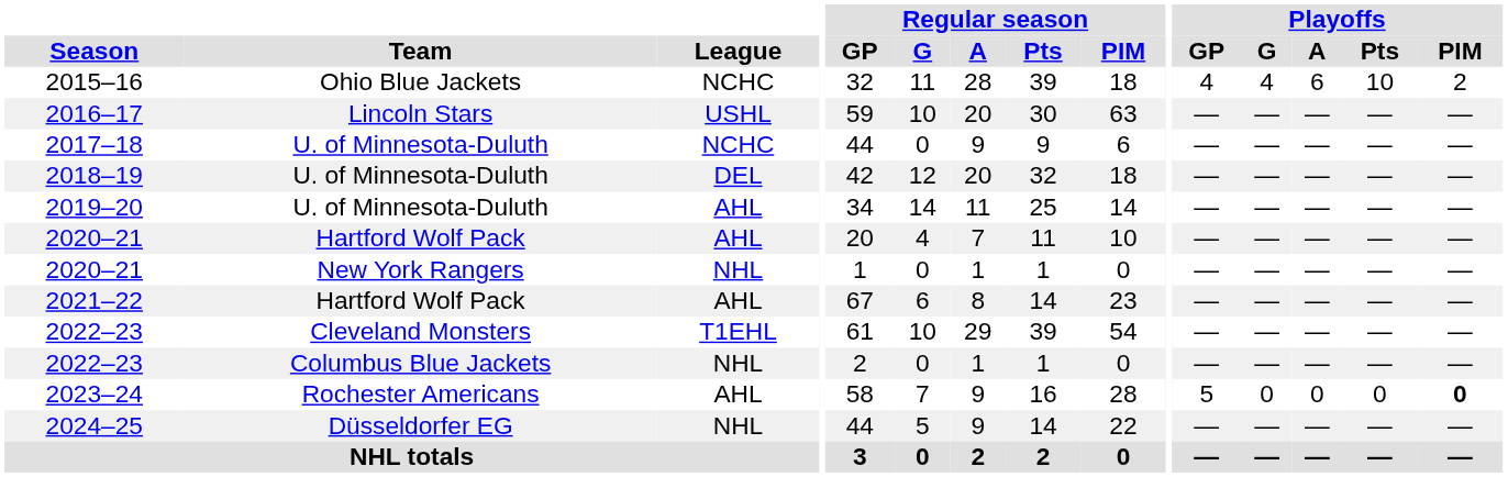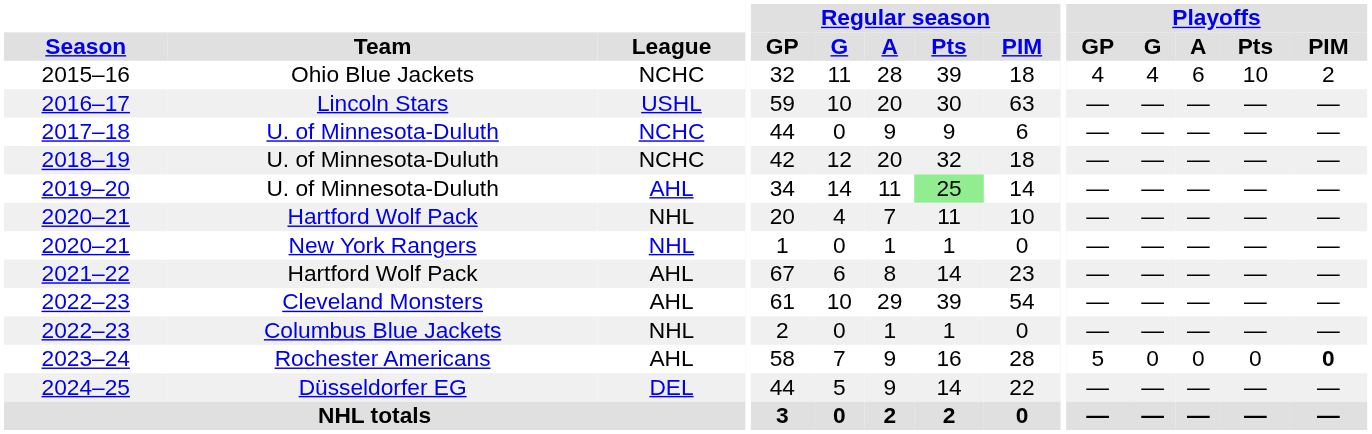 <table border="0" cellpadding="1" cellspacing="0" style="text-align:center; width:60em">
 <tr bgcolor="#e0e0e0">
 <th colspan="3" bgcolor="#ffffff"></th>
 <th rowspan="99" bgcolor="#ffffff"></th>
 <th colspan="5"><a href='#'>Regular season</a></th>
 <th rowspan="99" bgcolor="#ffffff"></th>
 <th colspan="5"><a href='#'>Playoffs</a></th>
 </tr>
 <tr bgcolor="#e0e0e0">
 <th><a href='#'>Season</a></th>
 <th>Team</th>
 <th>League</th>
 <th>GP</th>
 <th><a href='#'>G</a></th>
 <th><a href='#'>A</a></th>
 <th><a href='#'>Pts</a></th>
 <th><a href='#'>PIM</a></th>
 <th>GP</th>
 <th>G</th>
 <th>A</th>
 <th>Pts</th>
 <th>PIM</th>
 </tr>
 <tr>
 <td>2015–16</td>
 <td>Ohio Blue Jackets</td>
 <td>NCHC</td>
 <td>32</td>
 <td>11</td>
 <td>28</td>
 <td>39</td>
 <td>18</td>
 <td>4</td>
 <td>4</td>
 <td>6</td>
 <td>10</td>
 <td>2</td>
 </tr>
 <tr bgcolor="#f0f0f0">
 <td><a href='#'>2016–17</a></td>
 <td><a href='#'>Lincoln Stars</a></td>
 <td><a href='#'>USHL</a></td>
 <td>59</td>
 <td>10</td>
 <td>20</td>
 <td>30</td>
 <td>63</td>
 <td>—</td>
 <td>—</td>
 <td>—</td>
 <td>—</td>
 <td>—</td>
 </tr>
 <tr>
 <td><a href='#'>2017–18</a></td>
 <td><a href='#'>U. of Minnesota-Duluth</a></td>
 <td><a href='#'>NCHC</a></td>
 <td>44</td>
 <td>0</td>
 <td>9</td>
 <td>9</td>
 <td>6</td>
 <td>—</td>
 <td>—</td>
 <td>—</td>
 <td>—</td>
 <td>—</td>
 </tr>
 <tr bgcolor="#f0f0f0">
 <td><a href='#'>2018–19</a></td>
 <td>U. of Minnesota-Duluth</td>
-<td><a href='#'>DEL</a></td>
+<td>NCHC</td>
 <td>42</td>
 <td>12</td>
 <td>20</td>
 <td>32</td>
 <td>18</td>
 <td>—</td>
 <td>—</td>
 <td>—</td>
 <td>—</td>
 <td>—</td>
 </tr>
 <tr>
 <td><a href='#'>2019–20</a></td>
 <td>U. of Minnesota-Duluth</td>
 <td><a href='#'>AHL</a></td>
 <td>34</td>
 <td>14</td>
 <td>11</td>
-<td>25</td>
+<td style="background: lightgreen;">25</td>
 <td>14</td>
 <td>—</td>
 <td>—</td>
 <td>—</td>
 <td>—</td>
 <td>—</td>
 </tr>
 <tr bgcolor="#f0f0f0">
 <td><a href='#'>2020–21</a></td>
 <td><a href='#'>Hartford Wolf Pack</a></td>
-<td><a href='#'>AHL</a></td>
+<td>NHL</td>
 <td>20</td>
 <td>4</td>
 <td>7</td>
 <td>11</td>
 <td>10</td>
 <td>—</td>
 <td>—</td>
 <td>—</td>
 <td>—</td>
 <td>—</td>
 </tr>
 <tr>
 <td><a href='#'>2020–21</a></td>
 <td><a href='#'>New York Rangers</a></td>
 <td><a href='#'>NHL</a></td>
 <td>1</td>
 <td>0</td>
 <td>1</td>
 <td>1</td>
 <td>0</td>
 <td>—</td>
 <td>—</td>
 <td>—</td>
 <td>—</td>
 <td>—</td>
 </tr>
 <tr bgcolor="#f0f0f0">
 <td><a href='#'>2021–22</a></td>
 <td>Hartford Wolf Pack</td>
 <td>AHL</td>
 <td>67</td>
 <td>6</td>
 <td>8</td>
 <td>14</td>
 <td>23</td>
 <td>—</td>
 <td>—</td>
 <td>—</td>
 <td>—</td>
 <td>—</td>
 </tr>
 <tr>
 <td><a href='#'>2022–23</a></td>
 <td><a href='#'>Cleveland Monsters</a></td>
-<td><a href='#'>T1EHL</a></td>
+<td>AHL</td>
 <td>61</td>
 <td>10</td>
 <td>29</td>
 <td>39</td>
 <td>54</td>
 <td>—</td>
 <td>—</td>
 <td>—</td>
 <td>—</td>
 <td>—</td>
 </tr>
 <tr bgcolor="#f0f0f0">
 <td><a href='#'>2022–23</a></td>
 <td><a href='#'>Columbus Blue Jackets</a></td>
 <td>NHL</td>
 <td>2</td>
 <td>0</td>
 <td>1</td>
 <td>1</td>
 <td>0</td>
 <td>—</td>
 <td>—</td>
 <td>—</td>
 <td>—</td>
 <td>—</td>
 </tr>
 <tr>
 <td><a href='#'>2023–24</a></td>
 <td><a href='#'>Rochester Americans</a></td>
 <td>AHL</td>
 <td>58</td>
 <td>7</td>
 <td>9</td>
 <td>16</td>
 <td>28</td>
 <td>5</td>
 <td>0</td>
 <td>0</td>
 <td>0</td>
 <td><strong>0</strong></td>
 </tr>
 <tr bgcolor="#f0f0f0">
 <td><a href='#'>2024–25</a></td>
 <td><a href='#'>Düsseldorfer EG</a></td>
-<td>NHL</td>
+<td><a href='#'>DEL</a></td>
 <td>44</td>
 <td>5</td>
 <td>9</td>
 <td>14</td>
 <td>22</td>
 <td>—</td>
 <td>—</td>
 <td>—</td>
 <td>—</td>
 <td>—</td>
 </tr>
 <tr bgcolor="#e0e0e0">
 <th colspan="3">NHL totals</th>
 <th>3</th>
 <th>0</th>
 <th>2</th>
 <th>2</th>
 <th>0</th>
 <th>—</th>
 <th>—</th>
 <th>—</th>
 <th>—</th>
 <th>—</th>
 </tr>
 </table>
